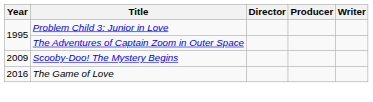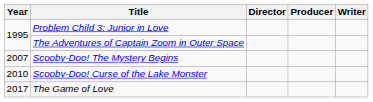 <table class="wikitable">
 <tr>
 <th>Year</th>
 <th>Title</th>
 <th>Director</th>
 <th>Producer</th>
 <th>Writer</th>
 </tr>
 <tr>
 <td rowspan=2>1995</td>
 <td><em><a href='#'>Problem Child 3: Junior in Love</a></em></td>
 <td></td>
 <td></td>
 <td></td>
 </tr>
 <tr>
 <td><em><a href='#'>The Adventures of Captain Zoom in Outer Space</a></em></td>
 <td></td>
 <td></td>
 <td></td>
 </tr>
 <tr>
-<td>2009</td>
+<td>2007</td>
 <td><em><a href='#'>Scooby-Doo! The Mystery Begins</a></em></td>
 <td></td>
 <td></td>
 <td></td>
 </tr>
 <tr>
-<td>2016</td>
+<td>2010</td>
+<td><em><a href='#'>Scooby-Doo! Curse of the Lake Monster</a></em></td>
+<td></td>
+<td></td>
+<td></td>
+</tr>
+<tr>
+<td>2017</td>
 <td><em>The Game of Love</em></td>
 <td></td>
 <td></td>
 <td></td>
 </tr>
 </table>
